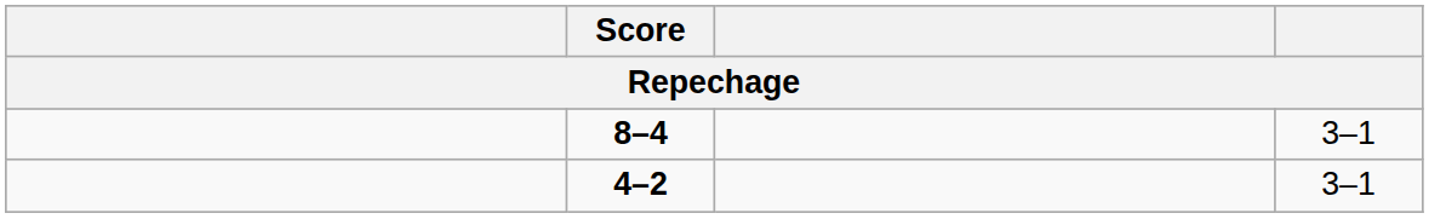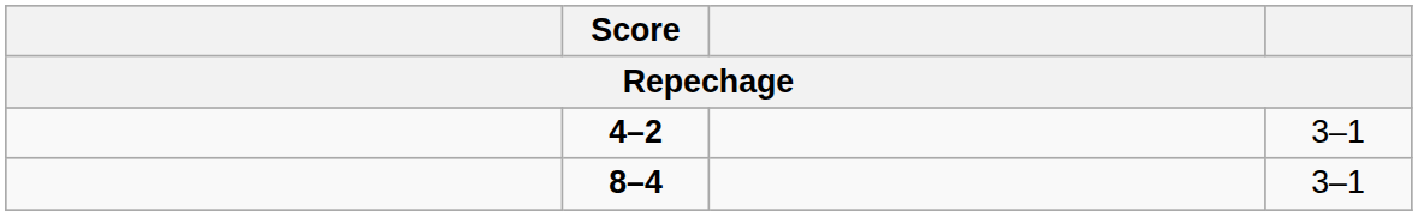 <table class="wikitable" style="text-align: left; ">
 <tr>
 <th align="right" width="270"></th>
 <th width="65">Score</th>
 <th align="left" width="270"></th>
 <th width="65"></th>
 </tr>
 <tr>
 <th colspan=4>Repechage</th>
 </tr>
 <tr>
 <td><strong></strong></td>
-<td align="center"><strong>8–4</strong></td>
+<td align="center"><strong>4–2</strong></td>
 <td></td>
 <td align=center>3–1 <strong></strong></td>
 </tr>
 <tr>
 <td><strong></strong></td>
-<td align="center"><strong>4–2</strong></td>
+<td align="center"><strong>8–4</strong></td>
 <td></td>
 <td align=center>3–1 <strong></strong></td>
 </tr>
 </table>
